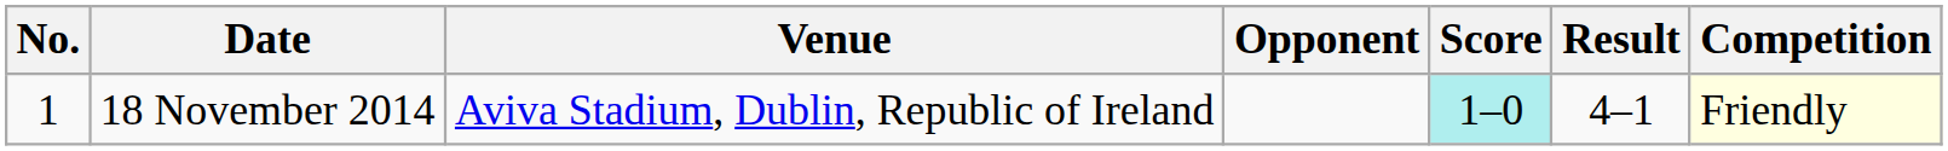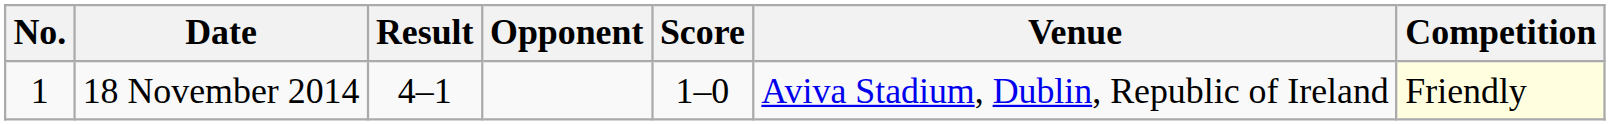 <table class="wikitable sortable">
 <tr>
 <th scope="col">No.</th>
 <th scope="col">Date</th>
-<th scope="col">Venue</th>
+<th scope="col">Result</th>
 <th scope="col">Opponent</th>
 <th scope="col">Score</th>
-<th scope="col">Result</th>
+<th scope="col">Venue</th>
 <th scope="col">Competition</th>
 </tr>
 <tr>
 <td align="center">1</td>
 <td>18 November 2014</td>
+<td align="center">4–1</td>
+<td></td>
+<td align="center">1–0</td>
 <td><a href='#'>Aviva Stadium</a>, <a href='#'>Dublin</a>, Republic of Ireland</td>
-<td></td>
-<td align="center" style="background: paleturquoise;">1–0</td>
-<td align="center">4–1</td>
 <td style="background: lightyellow;">Friendly</td>
 </tr>
 </table>
